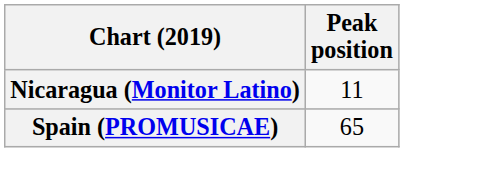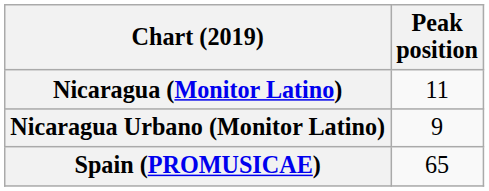 <table class="wikitable plainrowheaders" style="text-align:center">
 <tr>
 <th scope="col">Chart (2019)</th>
 <th scope="col">Peak<br>position</th>
 </tr>
 <tr>
 <th scope="row">Nicaragua (<a href='#'>Monitor Latino</a>)</th>
 <td>11</td>
 </tr>
 <tr>
+<th scope="row">Nicaragua Urbano (Monitor Latino)</th>
+<td>9</td>
+</tr>
+<tr>
 <th scope="row">Spain (<a href='#'>PROMUSICAE</a>)</th>
 <td>65</td>
 </tr>
 </table>
